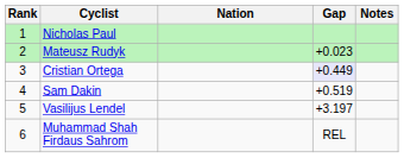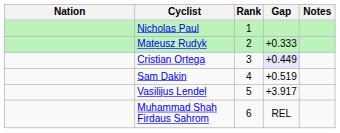 <table class="wikitable" style="text-align:center">
 <tr>
+<th width=200>Nation</th>
+<th width=150>Cyclist</th>
 <th width=30>Rank</th>
-<th width=150>Cyclist</th>
-<th width=200>Nation</th>
 <th width=30>Gap</th>
 <th width=50>Notes</th>
 </tr>
 <tr bgcolor=#bbf3bb>
+<td align=left></td>
+<td align=left><a href='#'>Nicholas Paul</a></td>
 <td>1</td>
-<td align=left><a href='#'>Nicholas Paul</a></td>
-<td align=left></td>
 <td></td>
 <td></td>
 </tr>
 <tr bgcolor=#bbf3bb>
+<td align=left></td>
+<td align=left><a href='#'>Mateusz Rudyk</a></td>
 <td>2</td>
-<td align=left><a href='#'>Mateusz Rudyk</a></td>
-<td align=left></td>
-<td>+0.023</td>
+<td>+0.333</td>
 <td></td>
 </tr>
 <tr>
+<td align=left></td>
+<td align=left><a href='#'>Cristian Ortega</a></td>
 <td>3</td>
-<td align=left><a href='#'>Cristian Ortega</a></td>
-<td align=left></td>
 <td style="background: lavender;">+0.449</td>
 <td></td>
 </tr>
 <tr>
+<td align=left></td>
+<td align=left><a href='#'>Sam Dakin</a></td>
 <td>4</td>
-<td align=left><a href='#'>Sam Dakin</a></td>
-<td align=left></td>
 <td>+0.519</td>
 <td></td>
 </tr>
 <tr>
+<td align=left></td>
+<td align=left><a href='#'>Vasilijus Lendel</a></td>
 <td>5</td>
-<td align=left><a href='#'>Vasilijus Lendel</a></td>
-<td align=left></td>
-<td>+3.197</td>
+<td>+3.917</td>
 <td></td>
 </tr>
 <tr>
+<td align=left></td>
+<td align=left><a href='#'>Muhammad Shah Firdaus Sahrom</a></td>
 <td>6</td>
-<td align=left><a href='#'>Muhammad Shah Firdaus Sahrom</a></td>
-<td align=left></td>
 <td>REL</td>
 <td></td>
 </tr>
 </table>
